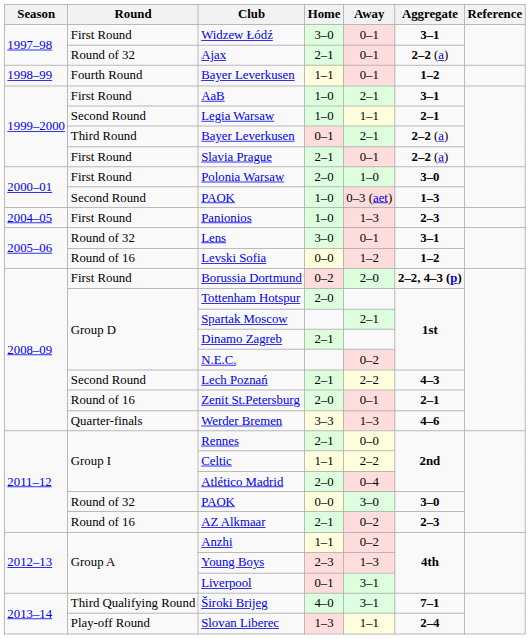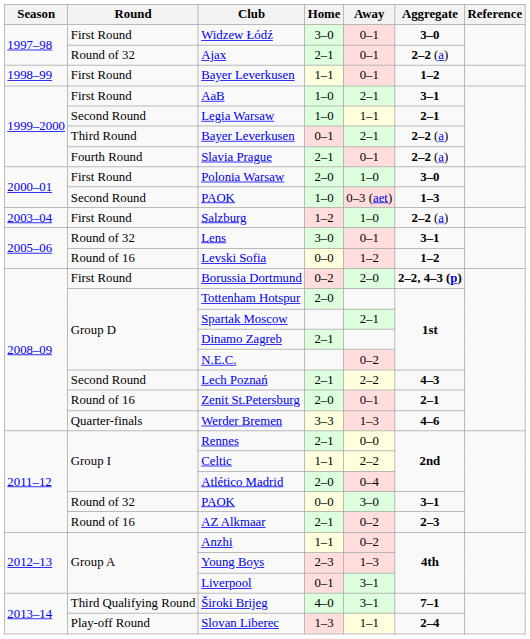 <table class="wikitable">
 <tr>
 <th>Season</th>
 <th>Round</th>
 <th>Club</th>
 <th>Home</th>
 <th>Away</th>
 <th>Aggregate</th>
 <th>Reference</th>
 </tr>
 <tr>
 <td rowspan=2><a href='#'>1997–98</a></td>
 <td>First Round</td>
 <td> <a href='#'>Widzew Łódź</a></td>
 <td style="text-align:center; background:#dfd;">3–0</td>
 <td style="text-align:center; background:#fdd;">0–1</td>
-<td style="text-align:center;"><strong>3–1</strong></td>
+<td style="text-align:center;"><strong>3–0</strong></td>
 <td rowspan=2 style="text-align:center;"></td>
 </tr>
 <tr>
 <td>Round of 32</td>
 <td> <a href='#'>Ajax</a></td>
 <td style="text-align:center; background:#dfd;">2–1</td>
 <td style="text-align:center; background:#fdd;">0–1</td>
 <td style="text-align:center;"><strong>2–2</strong> (<a href='#'>a</a>)</td>
 </tr>
 <tr>
 <td><a href='#'>1998–99</a></td>
-<td>Fourth Round</td>
+<td>First Round</td>
 <td> <a href='#'>Bayer Leverkusen</a></td>
 <td style="text-align:center; background:#ffd;">1–1</td>
 <td style="text-align:center; background:#fdd;">0–1</td>
 <td style="text-align:center;"><strong>1–2</strong></td>
 <td style="text-align:center;"></td>
 </tr>
 <tr>
 <td rowspan=4><a href='#'>1999–2000</a></td>
 <td>First Round</td>
 <td> <a href='#'>AaB</a></td>
 <td style="text-align:center; background:#dfd;">1–0</td>
 <td style="text-align:center; background:#dfd;">2–1</td>
 <td style="text-align:center;"><strong>3–1</strong></td>
 <td rowspan=4 style="text-align:center;"></td>
 </tr>
 <tr>
 <td>Second Round</td>
 <td> <a href='#'>Legia Warsaw</a></td>
 <td style="text-align:center; background:#dfd;">1–0</td>
 <td style="text-align:center; background:#ffd;">1–1</td>
 <td style="text-align:center;"><strong>2–1</strong></td>
 </tr>
 <tr>
 <td>Third Round</td>
 <td> <a href='#'>Bayer Leverkusen</a></td>
 <td style="text-align:center; background:#fdd;">0–1</td>
 <td style="text-align:center; background:#dfd;">2–1</td>
 <td style="text-align:center;"><strong>2–2</strong> (<a href='#'>a</a>)</td>
 </tr>
 <tr>
-<td>First Round</td>
+<td>Fourth Round</td>
 <td> <a href='#'>Slavia Prague</a></td>
 <td style="text-align:center; background:#dfd;">2–1</td>
 <td style="text-align:center; background:#fdd;">0–1</td>
 <td style="text-align:center;"><strong>2–2</strong> (<a href='#'>a</a>)</td>
 </tr>
 <tr>
 <td rowspan=2><a href='#'>2000–01</a></td>
 <td>First Round</td>
 <td> <a href='#'>Polonia Warsaw</a></td>
 <td style="text-align:center; background:#dfd;">2–0</td>
 <td style="text-align:center; background:#dfd;">1–0</td>
 <td style="text-align:center;"><strong>3–0</strong></td>
 <td rowspan=2 style="text-align:center;"></td>
 </tr>
 <tr>
 <td>Second Round</td>
 <td> <a href='#'>PAOK</a></td>
 <td style="text-align:center; background:#dfd;">1–0</td>
 <td style="text-align:center; background:#fdd;">0–3  (<a href='#'>aet</a>)</td>
 <td style="text-align:center;"><strong>1–3</strong></td>
 </tr>
 <tr>
-<td><a href='#'>2004–05</a></td>
+<td><a href='#'>2003–04</a></td>
 <td>First Round</td>
-<td> <a href='#'>Panionios</a></td>
+<td> <a href='#'>Salzburg</a></td>
+<td style="text-align:center; background:#fdd;">1–2</td>
 <td style="text-align:center; background:#dfd;">1–0</td>
-<td style="text-align:center; background:#fdd;">1–3</td>
-<td style="text-align:center;"><strong>2–3</strong></td>
+<td style="text-align:center;"><strong>2–2</strong> (<a href='#'>a</a>)</td>
 <td style="text-align:center;"></td>
 </tr>
 <tr>
 <td rowspan=2><a href='#'>2005–06</a></td>
 <td>Round of 32</td>
 <td> <a href='#'>Lens</a></td>
 <td style="text-align:center; background:#dfd;">3–0</td>
 <td style="text-align:center; background:#fdd;">0–1</td>
 <td style="text-align:center;"><strong>3–1</strong></td>
 <td rowspan=2 style="text-align:center;"></td>
 </tr>
 <tr>
 <td>Round of 16</td>
 <td> <a href='#'>Levski Sofia</a></td>
 <td style="text-align:center; background:#ffd;">0–0</td>
 <td style="text-align:center; background:#fdd;">1–2</td>
 <td style="text-align:center;"><strong>1–2</strong></td>
 </tr>
 <tr>
 <td rowspan=8><a href='#'>2008–09</a></td>
 <td>First Round</td>
 <td> <a href='#'>Borussia Dortmund</a></td>
 <td style="text-align:center; background:#fdd;">0–2</td>
 <td style="text-align:center; background:#dfd;">2–0</td>
 <td style="text-align:center;"><strong>2–2, 4–3 (<a href='#'>p</a>)</strong></td>
 <td rowspan=8 style="text-align:center;"></td>
 </tr>
 <tr>
 <td rowspan=4>Group D</td>
 <td> <a href='#'>Tottenham Hotspur</a></td>
 <td style="text-align:center; background:#dfd;">2–0</td>
 <td></td>
 <td style="text-align:center;" rowspan=4><strong>1st</strong></td>
 </tr>
 <tr>
 <td> <a href='#'>Spartak Moscow</a></td>
 <td></td>
 <td style="text-align:center; background:#dfd;">2–1</td>
 </tr>
 <tr>
 <td> <a href='#'>Dinamo Zagreb</a></td>
 <td style="text-align:center; background:#dfd;">2–1</td>
 <td></td>
 </tr>
 <tr>
 <td> <a href='#'>N.E.C.</a></td>
 <td></td>
 <td style="text-align:center; background:#fdd;">0–2</td>
 </tr>
 <tr>
 <td>Second Round</td>
 <td> <a href='#'>Lech Poznań</a></td>
 <td style="text-align:center; background:#dfd;">2–1</td>
 <td style="text-align:center; background:#ffd;">2–2</td>
 <td style="text-align:center;"><strong>4–3</strong></td>
 </tr>
 <tr>
 <td>Round of 16</td>
 <td> <a href='#'>Zenit St.Petersburg</a></td>
 <td style="text-align:center; background:#dfd;">2–0</td>
 <td style="text-align:center; background:#fdd;">0–1</td>
 <td style="text-align:center;"><strong>2–1</strong></td>
 </tr>
 <tr>
 <td>Quarter-finals</td>
 <td> <a href='#'>Werder Bremen</a></td>
 <td style="text-align:center; background:#ffd;">3–3</td>
 <td style="text-align:center; background:#fdd;">1–3</td>
 <td style="text-align:center;"><strong>4–6</strong></td>
 </tr>
 <tr>
 <td rowspan=5><a href='#'>2011–12</a></td>
 <td rowspan=3>Group I</td>
 <td> <a href='#'>Rennes</a></td>
 <td style="text-align:center; background:#dfd;">2–1</td>
 <td style="text-align:center; background:#ffd;">0–0</td>
 <td style="text-align:center;" rowspan=3><strong>2nd</strong></td>
 <td rowspan=5 style="text-align:center;"></td>
 </tr>
 <tr>
 <td> <a href='#'>Celtic</a></td>
 <td style="text-align:center; background:#ffd;">1–1</td>
 <td style="text-align:center; background:#ffd;">2–2</td>
 </tr>
 <tr>
 <td> <a href='#'>Atlético Madrid</a></td>
 <td style="text-align:center; background:#dfd;">2–0</td>
 <td style="text-align:center; background:#fdd;">0–4</td>
 </tr>
 <tr>
 <td>Round of 32</td>
 <td> <a href='#'>PAOK</a></td>
 <td style="text-align:center; background:#ffd;">0–0</td>
 <td style="text-align:center; background:#dfd;">3–0</td>
-<td style="text-align:center;"><strong>3–0</strong></td>
+<td style="text-align:center;"><strong>3–1</strong></td>
 </tr>
 <tr>
 <td>Round of 16</td>
 <td> <a href='#'>AZ Alkmaar</a></td>
 <td style="text-align:center; background:#dfd;">2–1</td>
 <td style="text-align:center; background:#fdd;">0–2</td>
 <td style="text-align:center;"><strong>2–3</strong></td>
 </tr>
 <tr>
 <td rowspan=3><a href='#'>2012–13</a></td>
 <td rowspan=3>Group A</td>
 <td> <a href='#'>Anzhi</a></td>
 <td style="text-align:center; background:#ffd;">1–1</td>
 <td style="text-align:center; background:#fdd;">0–2</td>
 <td style="text-align:center;" rowspan=3><strong>4th</strong></td>
 <td rowspan=3 style="text-align:center;"></td>
 </tr>
 <tr>
 <td> <a href='#'>Young Boys</a></td>
 <td style="text-align:center; background:#fdd;">2–3</td>
 <td style="text-align:center; background:#fdd;">1–3</td>
 </tr>
 <tr>
 <td> <a href='#'>Liverpool</a></td>
 <td style="text-align:center; background:#fdd;">0–1</td>
 <td style="text-align:center; background:#dfd;">3–1</td>
 </tr>
 <tr>
 <td rowspan=2><a href='#'>2013–14</a></td>
 <td>Third Qualifying Round</td>
 <td> <a href='#'>Široki Brijeg</a></td>
 <td style="text-align:center; background:#dfd;">4–0</td>
 <td style="text-align:center; background:#dfd;">3–1</td>
 <td style="text-align:center;"><strong>7–1</strong></td>
 <td rowspan=2 style="text-align:center;"></td>
 </tr>
 <tr>
 <td>Play-off Round</td>
 <td> <a href='#'>Slovan Liberec</a></td>
 <td style="text-align:center; background:#fdd;">1–3</td>
 <td style="text-align:center; background:#ffd;">1–1</td>
 <td style="text-align:center;"><strong>2–4</strong></td>
 </tr>
 </table>
